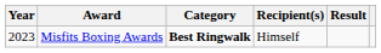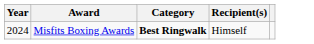 <table class="wikitable sortable plainrowheaders">
 <tr>
 <th>Year</th>
 <th>Award</th>
 <th>Category</th>
 <th>Recipient(s)</th>
-<th>Result</th>
 <th class="unsortable"></th>
 </tr>
 <tr>
-<td>2023</td>
+<td>2024</td>
 <td><a href='#'>Misfits Boxing Awards</a></td>
 <td><strong>Best Ringwalk</strong></td>
 <td>Himself</td>
-<td></td>
 <td style="text-align: center;"></td>
 </tr>
 </table>
